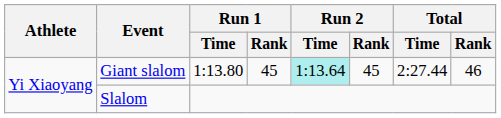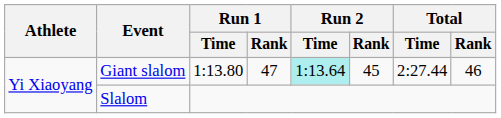 <table class="wikitable" style="font-size:90%">
 <tr>
 <th rowspan=2>Athlete</th>
 <th rowspan=2>Event</th>
 <th colspan=2>Run 1</th>
 <th colspan=2>Run 2</th>
 <th colspan=2>Total</th>
 </tr>
 <tr style="font-size:95%">
 <th>Time</th>
 <th>Rank</th>
 <th>Time</th>
 <th>Rank</th>
 <th>Time</th>
 <th>Rank</th>
 </tr>
 <tr align=center>
 <td align="left" rowspan="2"><a href='#'>Yi Xiaoyang</a><br></td>
 <td align="left"><a href='#'>Giant slalom</a></td>
 <td>1:13.80</td>
-<td>45</td>
+<td>47</td>
 <td style="background: paleturquoise;">1:13.64</td>
 <td>45</td>
 <td>2:27.44</td>
 <td>46</td>
 </tr>
 <tr align=center>
 <td align="left"><a href='#'>Slalom</a></td>
 <td colspan=6></td>
 </tr>
 </table>
